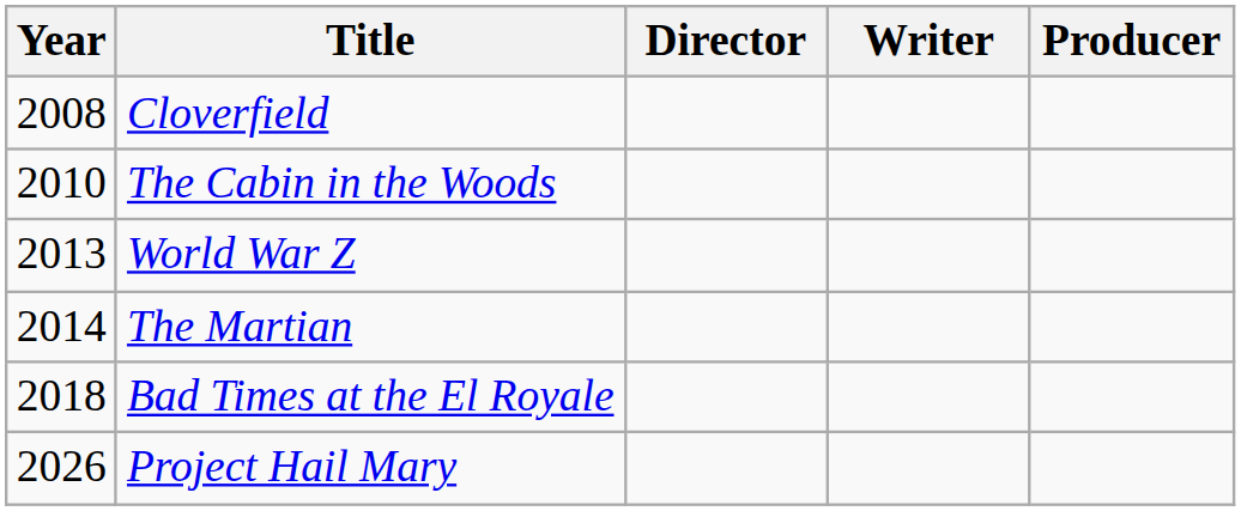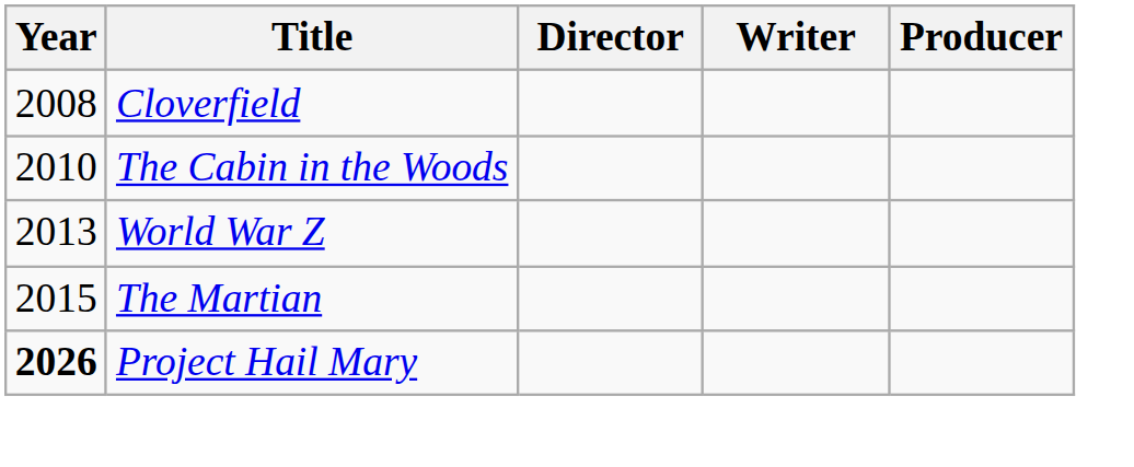 <table class="wikitable">
 <tr>
 <th>Year</th>
 <th>Title</th>
 <th width=65>Director</th>
 <th width=65>Writer</th>
 <th width=65>Producer</th>
 </tr>
 <tr>
 <td>2008</td>
 <td><em><a href='#'>Cloverfield</a></em></td>
 <td></td>
 <td></td>
 <td></td>
 </tr>
 <tr>
 <td>2010</td>
 <td><em><a href='#'>The Cabin in the Woods</a></em></td>
 <td></td>
 <td></td>
 <td></td>
 </tr>
 <tr>
 <td>2013</td>
 <td><em><a href='#'>World War Z</a></em></td>
 <td></td>
 <td></td>
 <td></td>
 </tr>
 <tr>
-<td>2014</td>
+<td>2015</td>
 <td><em><a href='#'>The Martian</a></em></td>
 <td></td>
 <td></td>
 <td></td>
 </tr>
 <tr>
-<td>2018</td>
-<td><em><a href='#'>Bad Times at the El Royale</a></em></td>
-<td></td>
-<td></td>
-<td></td>
-</tr>
-<tr>
-<td>2026</td>
+<td><strong>2026</strong></td>
 <td><em><a href='#'>Project Hail Mary</a></em></td>
 <td></td>
 <td></td>
 <td></td>
 </tr>
 </table>
